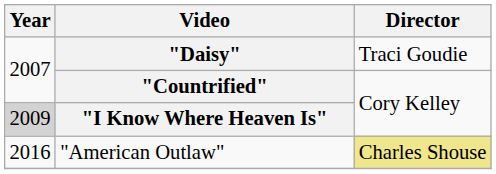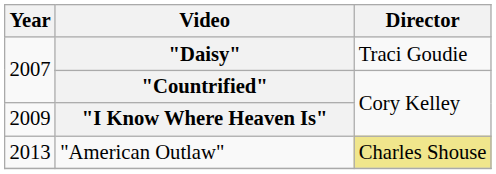 <table class="wikitable plainrowheaders">
 <tr>
 <th>Year</th>
 <th style="width:14em;">Video</th>
 <th>Director</th>
 </tr>
 <tr>
 <td rowspan="2">2007</td>
 <th scope="row">"Daisy"</th>
 <td>Traci Goudie</td>
 </tr>
 <tr>
 <th scope="row">"Countrified"</th>
 <td rowspan="2">Cory Kelley</td>
 </tr>
 <tr>
-<td style="background: lightgrey;">2009</td>
+<td>2009</td>
 <th scope="row">"I Know Where Heaven Is"</th>
 </tr>
 <tr>
-<td>2016</td>
+<td>2013</td>
 <td>"American Outlaw"</td>
 <td style="background: khaki;">Charles Shouse</td>
 </tr>
 <tr>
 </tr>
 </table>
